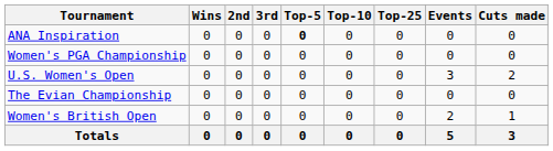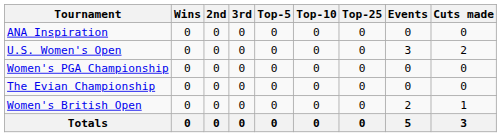 <table class=wikitable style=text-align:center>
 <tr>
 <th>Tournament</th>
 <th>Wins</th>
 <th>2nd</th>
 <th>3rd</th>
 <th>Top-5</th>
 <th>Top-10</th>
 <th>Top-25</th>
 <th>Events</th>
 <th>Cuts made</th>
 </tr>
 <tr>
 <td align=left><a href='#'>ANA Inspiration</a></td>
-<td>0</td>
-<td>0</td>
-<td>0</td>
-<td><strong>0</strong></td>
-<td>0</td>
-<td>0</td>
-<td>0</td>
-<td>0</td>
-</tr>
-<tr>
-<td align=left><a href='#'>Women's PGA Championship</a></td>
 <td>0</td>
 <td>0</td>
 <td>0</td>
 <td>0</td>
 <td>0</td>
 <td>0</td>
 <td>0</td>
 <td>0</td>
 </tr>
 <tr>
 <td align=left><a href='#'>U.S. Women's Open</a></td>
 <td>0</td>
 <td>0</td>
 <td>0</td>
 <td>0</td>
 <td>0</td>
 <td>0</td>
 <td>3</td>
 <td>2</td>
+</tr>
+<tr>
+<td align=left><a href='#'>Women's PGA Championship</a></td>
+<td>0</td>
+<td>0</td>
+<td>0</td>
+<td>0</td>
+<td>0</td>
+<td>0</td>
+<td>0</td>
+<td>0</td>
 </tr>
 <tr>
 <td align=left><a href='#'>The Evian Championship</a></td>
 <td>0</td>
 <td>0</td>
 <td>0</td>
 <td>0</td>
 <td>0</td>
 <td>0</td>
 <td>0</td>
 <td>0</td>
 </tr>
 <tr>
 <td align=left><a href='#'>Women's British Open</a></td>
 <td>0</td>
 <td>0</td>
 <td>0</td>
 <td>0</td>
 <td>0</td>
 <td>0</td>
 <td>2</td>
 <td>1</td>
 </tr>
 <tr>
 <th>Totals</th>
 <th>0</th>
 <th>0</th>
 <th>0</th>
 <th>0</th>
 <th>0</th>
 <th>0</th>
 <th>5</th>
 <th>3</th>
 </tr>
 </table>
